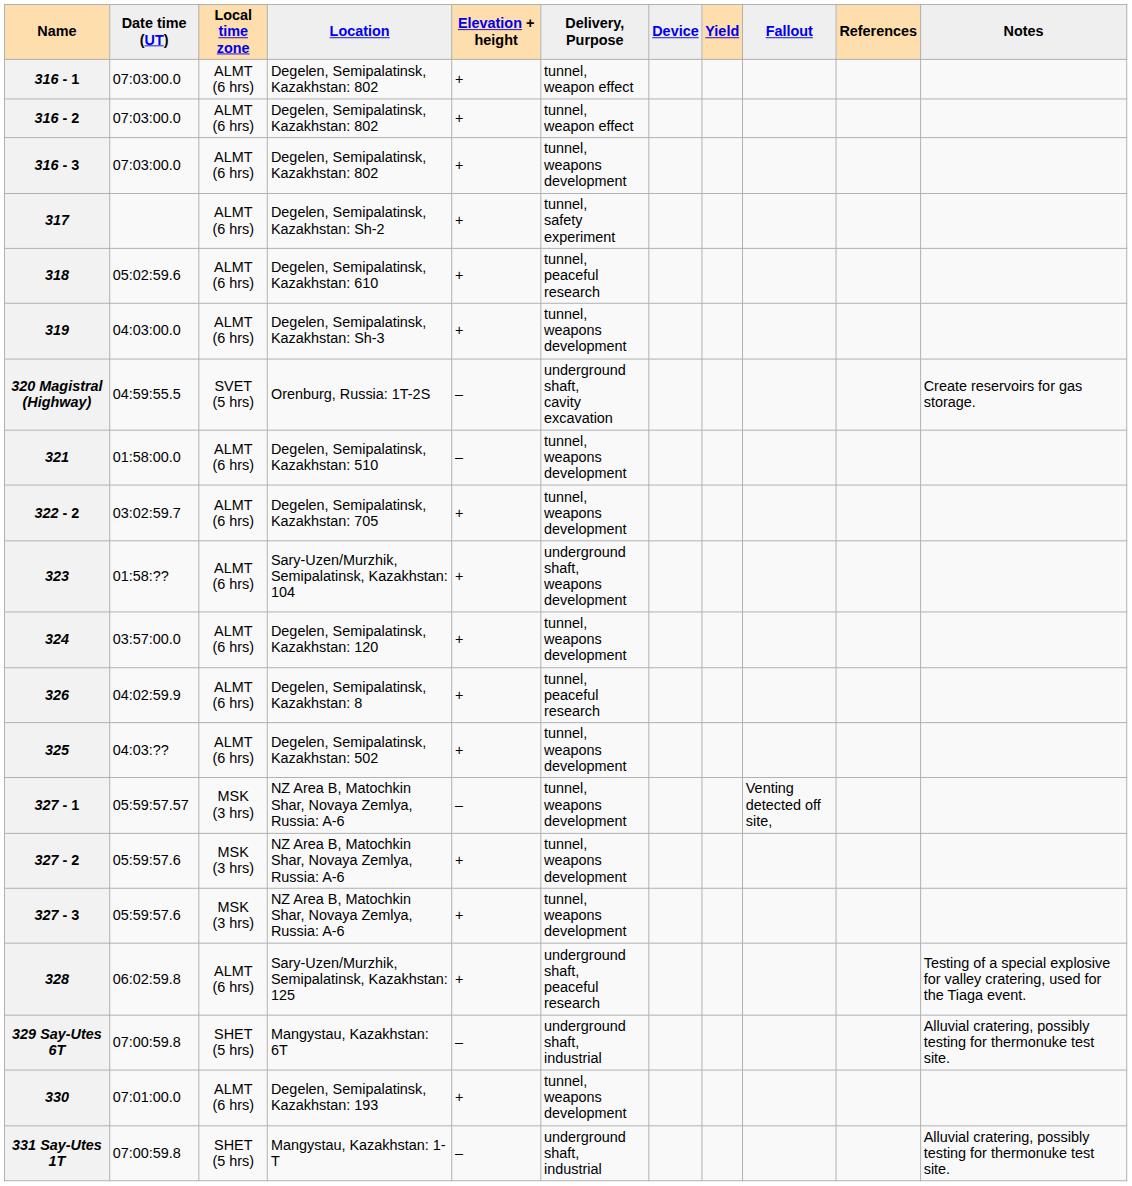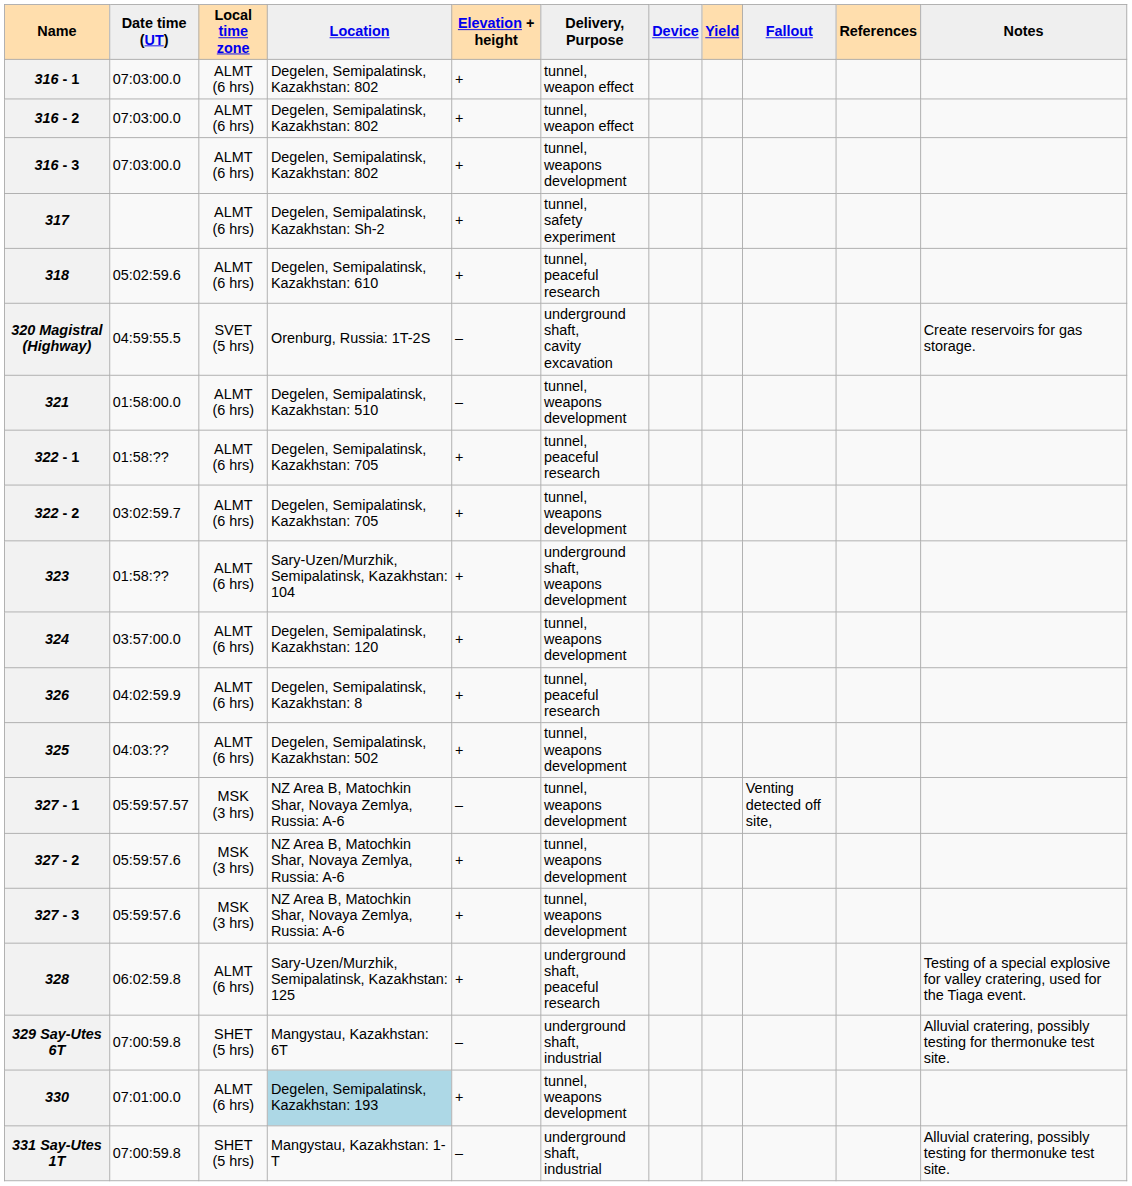 <table class="wikitable sortable">
 <tr>
 <th style="background:#ffdead;">Name </th>
 <th style="background:#efefef;">Date time (<a href='#'>UT</a>)</th>
 <th style="background:#ffdead;">Local <a href='#'>time zone</a></th>
 <th style="background:#efefef;"><a href='#'>Location</a></th>
 <th style="background:#ffdead;"><a href='#'>Elevation</a> + height </th>
 <th style="background:#efefef;">Delivery, <br>Purpose </th>
 <th style="background:#efefef;"><a href='#'>Device</a></th>
 <th style="background:#ffdead;"><a href='#'>Yield</a></th>
 <th style="background:#efefef;" class="unsortable"><a href='#'>Fallout</a></th>
 <th style="background:#ffdead;" class="unsortable">References</th>
 <th style="background:#efefef;" class="unsortable">Notes</th>
 </tr>
 <tr>
 <th><em>316</em> - 1</th>
 <td> 07:03:00.0</td>
 <td style="text-align:center;">ALMT (6 hrs)<br></td>
 <td>Degelen, Semipalatinsk, Kazakhstan: 802 </td>
 <td> +</td>
 <td>tunnel,<br>weapon effect</td>
 <td></td>
 <td style="text-align:center;"></td>
 <td></td>
 <td></td>
 <td></td>
 </tr>
 <tr>
 <th><em>316</em> - 2</th>
 <td> 07:03:00.0</td>
 <td style="text-align:center;">ALMT (6 hrs)<br></td>
 <td>Degelen, Semipalatinsk, Kazakhstan: 802 </td>
 <td> +</td>
 <td>tunnel,<br>weapon effect</td>
 <td></td>
 <td style="text-align:center;"></td>
 <td></td>
 <td></td>
 <td></td>
 </tr>
 <tr>
 <th><em>316</em> - 3</th>
 <td> 07:03:00.0</td>
 <td style="text-align:center;">ALMT (6 hrs)<br></td>
 <td>Degelen, Semipalatinsk, Kazakhstan: 802 </td>
 <td> +</td>
 <td>tunnel,<br>weapons development</td>
 <td></td>
 <td style="text-align:center;"></td>
 <td></td>
 <td></td>
 <td></td>
 </tr>
 <tr>
 <th><em>317</em></th>
 <td></td>
 <td style="text-align:center;">ALMT (6 hrs)<br></td>
 <td>Degelen, Semipalatinsk, Kazakhstan: Sh-2 </td>
 <td> +</td>
 <td>tunnel,<br>safety experiment</td>
 <td></td>
 <td style="text-align:center;"></td>
 <td></td>
 <td></td>
 <td></td>
 </tr>
 <tr>
 <th><em>318</em></th>
 <td> 05:02:59.6</td>
 <td style="text-align:center;">ALMT (6 hrs)<br></td>
 <td>Degelen, Semipalatinsk, Kazakhstan: 610 </td>
 <td> +</td>
 <td>tunnel,<br>peaceful research</td>
 <td></td>
 <td style="text-align:center;"></td>
 <td></td>
 <td></td>
 <td></td>
 </tr>
 <tr>
-<th><em>319</em></th>
-<td> 04:03:00.0</td>
-<td style="text-align:center;">ALMT (6 hrs)<br></td>
-<td>Degelen, Semipalatinsk, Kazakhstan: Sh-3 </td>
-<td> +</td>
-<td>tunnel,<br>weapons development</td>
-<td></td>
-<td style="text-align:center;"></td>
-<td></td>
-<td></td>
-<td></td>
-</tr>
-<tr>
 <th><em>320 Magistral (Highway)</em></th>
 <td> 04:59:55.5</td>
 <td style="text-align:center;">SVET (5 hrs)<br></td>
 <td>Orenburg, Russia: 1T-2S </td>
 <td> – </td>
 <td>underground shaft,<br>cavity excavation</td>
 <td></td>
 <td style="text-align:center;"></td>
 <td></td>
 <td></td>
 <td>Create reservoirs for gas storage.</td>
 </tr>
 <tr>
 <th><em>321</em></th>
 <td> 01:58:00.0</td>
 <td style="text-align:center;">ALMT (6 hrs)<br></td>
 <td>Degelen, Semipalatinsk, Kazakhstan: 510 </td>
 <td> – </td>
 <td>tunnel,<br>weapons development</td>
+<td></td>
+<td style="text-align:center;"></td>
+<td></td>
+<td></td>
+<td></td>
+</tr>
+<tr>
+<th><em>322</em> - 1</th>
+<td> 01:58:??</td>
+<td style="text-align:center;">ALMT (6 hrs)<br></td>
+<td>Degelen, Semipalatinsk, Kazakhstan: 705 </td>
+<td> +</td>
+<td>tunnel,<br>peaceful research</td>
 <td></td>
 <td style="text-align:center;"></td>
 <td></td>
 <td></td>
 <td></td>
 </tr>
 <tr>
 <th><em>322</em> - 2</th>
 <td> 03:02:59.7</td>
 <td style="text-align:center;">ALMT (6 hrs)<br></td>
 <td>Degelen, Semipalatinsk, Kazakhstan: 705 </td>
 <td> +</td>
 <td>tunnel,<br>weapons development</td>
 <td></td>
 <td style="text-align:center;"></td>
 <td></td>
 <td></td>
 <td></td>
 </tr>
 <tr>
 <th><em>323</em></th>
 <td> 01:58:??</td>
 <td style="text-align:center;">ALMT (6 hrs)<br></td>
 <td>Sary-Uzen/Murzhik, Semipalatinsk, Kazakhstan: 104 </td>
 <td> +</td>
 <td>underground shaft,<br>weapons development</td>
 <td></td>
 <td style="text-align:center;"></td>
 <td></td>
 <td></td>
 <td></td>
 </tr>
 <tr>
 <th><em>324</em></th>
 <td> 03:57:00.0</td>
 <td style="text-align:center;">ALMT (6 hrs)<br></td>
 <td>Degelen, Semipalatinsk, Kazakhstan: 120 </td>
 <td> +</td>
 <td>tunnel,<br>weapons development</td>
 <td></td>
 <td style="text-align:center;"></td>
 <td></td>
 <td></td>
 <td></td>
 </tr>
 <tr>
 <th><em>326</em></th>
 <td> 04:02:59.9</td>
 <td style="text-align:center;">ALMT (6 hrs)<br></td>
 <td>Degelen, Semipalatinsk, Kazakhstan: 8 </td>
 <td> +</td>
 <td>tunnel,<br>peaceful research</td>
 <td></td>
 <td style="text-align:center;"></td>
 <td></td>
 <td></td>
 <td></td>
 </tr>
 <tr>
 <th><em>325</em></th>
 <td> 04:03:??</td>
 <td style="text-align:center;">ALMT (6 hrs)<br></td>
 <td>Degelen, Semipalatinsk, Kazakhstan: 502 </td>
 <td> +</td>
 <td>tunnel,<br>weapons development</td>
 <td></td>
 <td style="text-align:center;"></td>
 <td></td>
 <td></td>
 <td></td>
 </tr>
 <tr>
 <th><em>327</em> - 1</th>
 <td> 05:59:57.57</td>
 <td style="text-align:center;">MSK (3 hrs)<br></td>
 <td>NZ Area B, Matochkin Shar, Novaya Zemlya, Russia: A-6 </td>
 <td> – </td>
 <td>tunnel,<br>weapons development</td>
 <td></td>
 <td style="text-align:center;"></td>
 <td>Venting detected off site, </td>
 <td></td>
 <td></td>
 </tr>
 <tr>
 <th><em>327</em> - 2</th>
 <td> 05:59:57.6</td>
 <td style="text-align:center;">MSK (3 hrs)<br></td>
 <td>NZ Area B, Matochkin Shar, Novaya Zemlya, Russia: A-6 </td>
 <td> +</td>
 <td>tunnel,<br>weapons development</td>
 <td></td>
 <td style="text-align:center;"></td>
 <td></td>
 <td></td>
 <td></td>
 </tr>
 <tr>
 <th><em>327</em> - 3</th>
 <td> 05:59:57.6</td>
 <td style="text-align:center;">MSK (3 hrs)<br></td>
 <td>NZ Area B, Matochkin Shar, Novaya Zemlya, Russia: A-6 </td>
 <td> +</td>
 <td>tunnel,<br>weapons development</td>
 <td></td>
 <td style="text-align:center;"></td>
 <td></td>
 <td></td>
 <td></td>
 </tr>
 <tr>
 <th><em>328</em></th>
 <td> 06:02:59.8</td>
 <td style="text-align:center;">ALMT (6 hrs)<br></td>
 <td>Sary-Uzen/Murzhik, Semipalatinsk, Kazakhstan: 125 </td>
 <td> +</td>
 <td>underground shaft,<br>peaceful research</td>
 <td></td>
 <td style="text-align:center;"></td>
 <td></td>
 <td></td>
 <td>Testing of a special explosive for valley cratering, used for the Tiaga event.</td>
 </tr>
 <tr>
 <th><em>329 Say-Utes 6T</em></th>
 <td> 07:00:59.8</td>
 <td style="text-align:center;">SHET (5 hrs)<br></td>
 <td>Mangystau, Kazakhstan: 6T </td>
 <td> – </td>
 <td>underground shaft,<br>industrial</td>
 <td></td>
 <td style="text-align:center;"></td>
 <td></td>
 <td></td>
 <td>Alluvial cratering, possibly testing for thermonuke test site.</td>
 </tr>
 <tr>
 <th><em>330</em></th>
 <td> 07:01:00.0</td>
 <td style="text-align:center;">ALMT (6 hrs)<br></td>
-<td>Degelen, Semipalatinsk, Kazakhstan: 193 </td>
+<td style="background: lightblue;">Degelen, Semipalatinsk, Kazakhstan: 193 </td>
 <td> +</td>
 <td>tunnel,<br>weapons development</td>
 <td></td>
 <td style="text-align:center;"></td>
 <td></td>
 <td></td>
 <td></td>
 </tr>
 <tr>
 <th><em>331 Say-Utes 1T</em></th>
 <td> 07:00:59.8</td>
 <td style="text-align:center;">SHET (5 hrs)<br></td>
 <td>Mangystau, Kazakhstan: 1-T </td>
 <td> – </td>
 <td>underground shaft,<br>industrial</td>
 <td></td>
 <td style="text-align:center;"></td>
 <td></td>
 <td></td>
 <td>Alluvial cratering, possibly testing for thermonuke test site.</td>
 </tr>
 </table>
